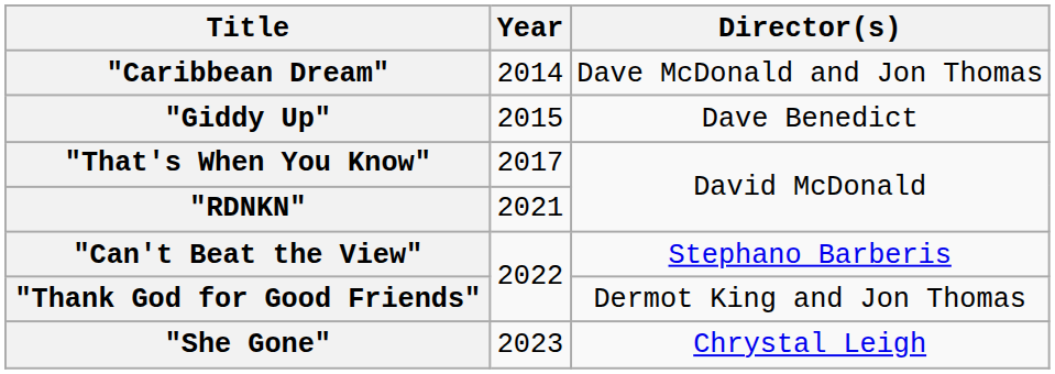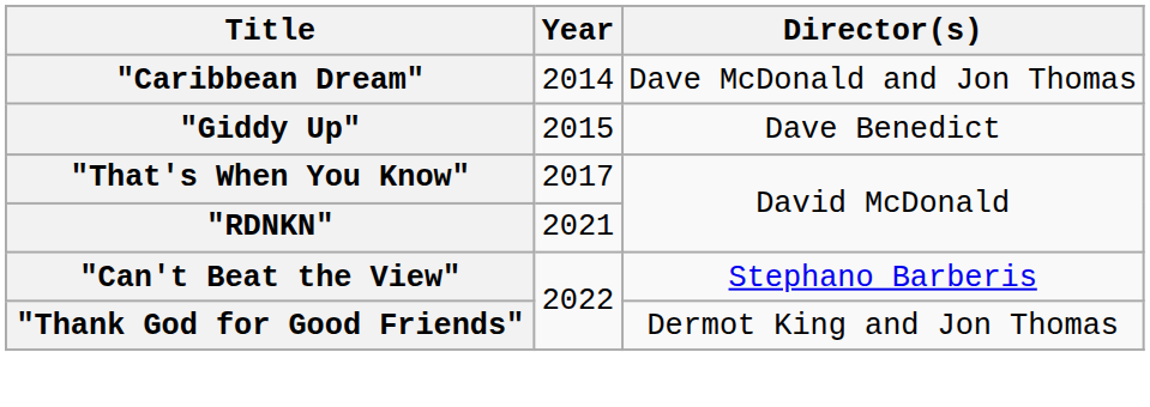 <table class="wikitable plainrowheaders" style="text-align:center;">
 <tr>
 <th scope="col" style="width:17em;">Title</th>
 <th scope="col">Year</th>
 <th scope="col">Director(s)</th>
 </tr>
 <tr>
 <th scope="row">"Caribbean Dream"</th>
 <td>2014</td>
 <td>Dave McDonald and Jon Thomas</td>
 </tr>
 <tr>
 <th scope="row">"Giddy Up"</th>
 <td>2015</td>
 <td>Dave Benedict</td>
 </tr>
 <tr>
 <th scope="row">"That's When You Know"<br></th>
 <td>2017</td>
 <td rowspan="2">David McDonald</td>
 </tr>
 <tr>
 <th scope="row">"RDNKN"</th>
 <td>2021</td>
 </tr>
 <tr>
 <th scope="row">"Can't Beat the View"</th>
 <td rowspan="2">2022</td>
 <td><a href='#'>Stephano Barberis</a></td>
 </tr>
 <tr>
 <th scope="row">"Thank God for Good Friends"</th>
 <td>Dermot King and Jon Thomas</td>
 </tr>
-<tr>
-<th scope="row">"She Gone"</th>
-<td>2023</td>
-<td><a href='#'>Chrystal Leigh</a></td>
-</tr>
 </table>
